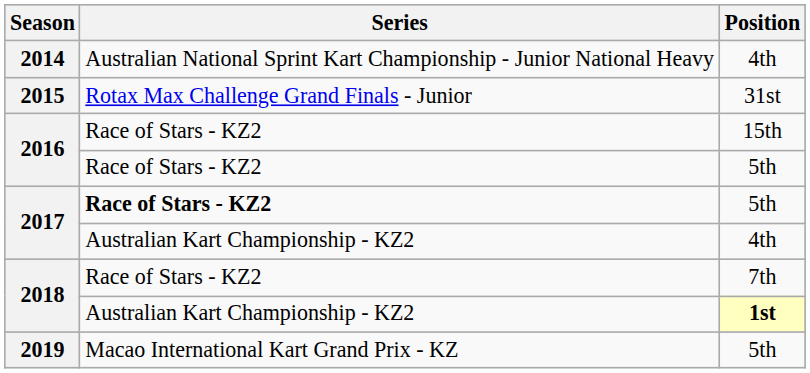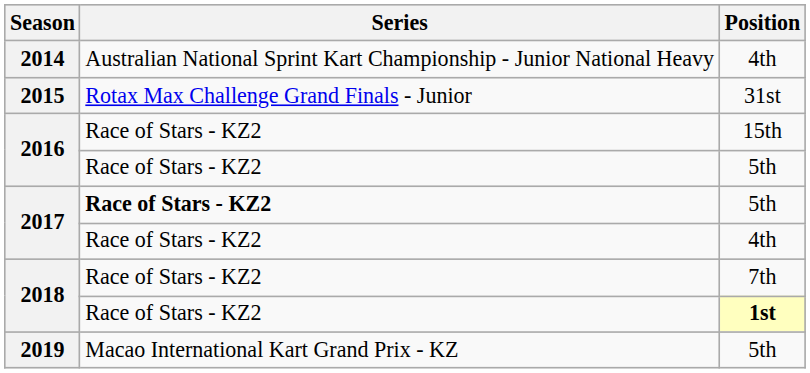 <table class="wikitable" style="font-size: 85%; text-align:center">
 <tr>
 <th>Season</th>
 <th>Series</th>
 <th>Position</th>
 </tr>
 <tr>
 <th>2014</th>
 <td align="left">Australian National Sprint Kart Championship - Junior National Heavy</td>
 <td>4th</td>
 </tr>
 <tr>
 <th>2015</th>
 <td align="left"><a href='#'>Rotax Max Challenge Grand Finals</a> - Junior</td>
 <td>31st</td>
 </tr>
 <tr>
 <th rowspan=2>2016</th>
 <td align="left">Race of Stars - KZ2</td>
 <td>15th</td>
 </tr>
 <tr>
 <td align="left">Race of Stars - KZ2</td>
 <td>5th</td>
 </tr>
 <tr>
 <th rowspan=2>2017</th>
 <td align="left"><strong>Race of Stars - KZ2</strong></td>
 <td>5th</td>
 </tr>
 <tr>
-<td align="left">Australian Kart Championship - KZ2</td>
+<td align="left">Race of Stars - KZ2</td>
 <td>4th</td>
 </tr>
 <tr>
 <th rowspan=2>2018</th>
 <td align="left">Race of Stars - KZ2</td>
 <td>7th</td>
 </tr>
 <tr>
-<td align="left">Australian Kart Championship - KZ2</td>
+<td align="left">Race of Stars - KZ2</td>
 <td align="center" style="background: #ffffbf"><strong>1st</strong></td>
 </tr>
 <tr>
 <th>2019</th>
 <td align="left">Macao International Kart Grand Prix - KZ</td>
 <td>5th</td>
 </tr>
 </table>
